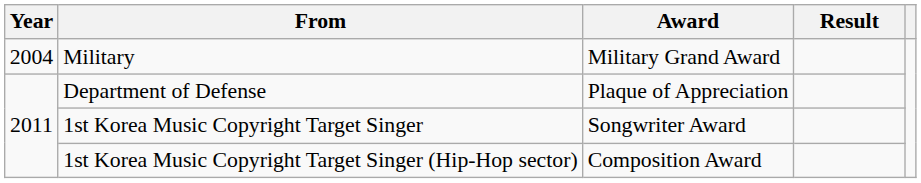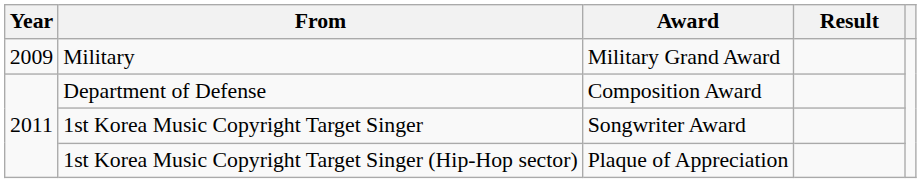 <table class="wikitable">
 <tr>
 <th>Year</th>
 <th>From</th>
 <th>Award</th>
 <th style="width:75px;">Result</th>
 <th class="unsortable"></th>
 </tr>
 <tr>
-<td style="text-align:center;">2004</td>
+<td style="text-align:center;">2009</td>
 <td>Military</td>
 <td>Military Grand Award</td>
 <td></td>
 <td rowspan="4" align=center></td>
 </tr>
 <tr>
 <td style="text-align:center;" rowspan="3">2011</td>
 <td>Department of Defense</td>
-<td>Plaque of Appreciation</td>
+<td>Composition Award</td>
 <td></td>
 </tr>
 <tr>
 <td>1st Korea Music Copyright Target Singer</td>
 <td>Songwriter Award</td>
 <td></td>
 </tr>
 <tr>
 <td>1st Korea Music Copyright Target Singer (Hip-Hop sector)</td>
-<td>Composition Award</td>
+<td>Plaque of Appreciation</td>
 <td></td>
 </tr>
 </table>
